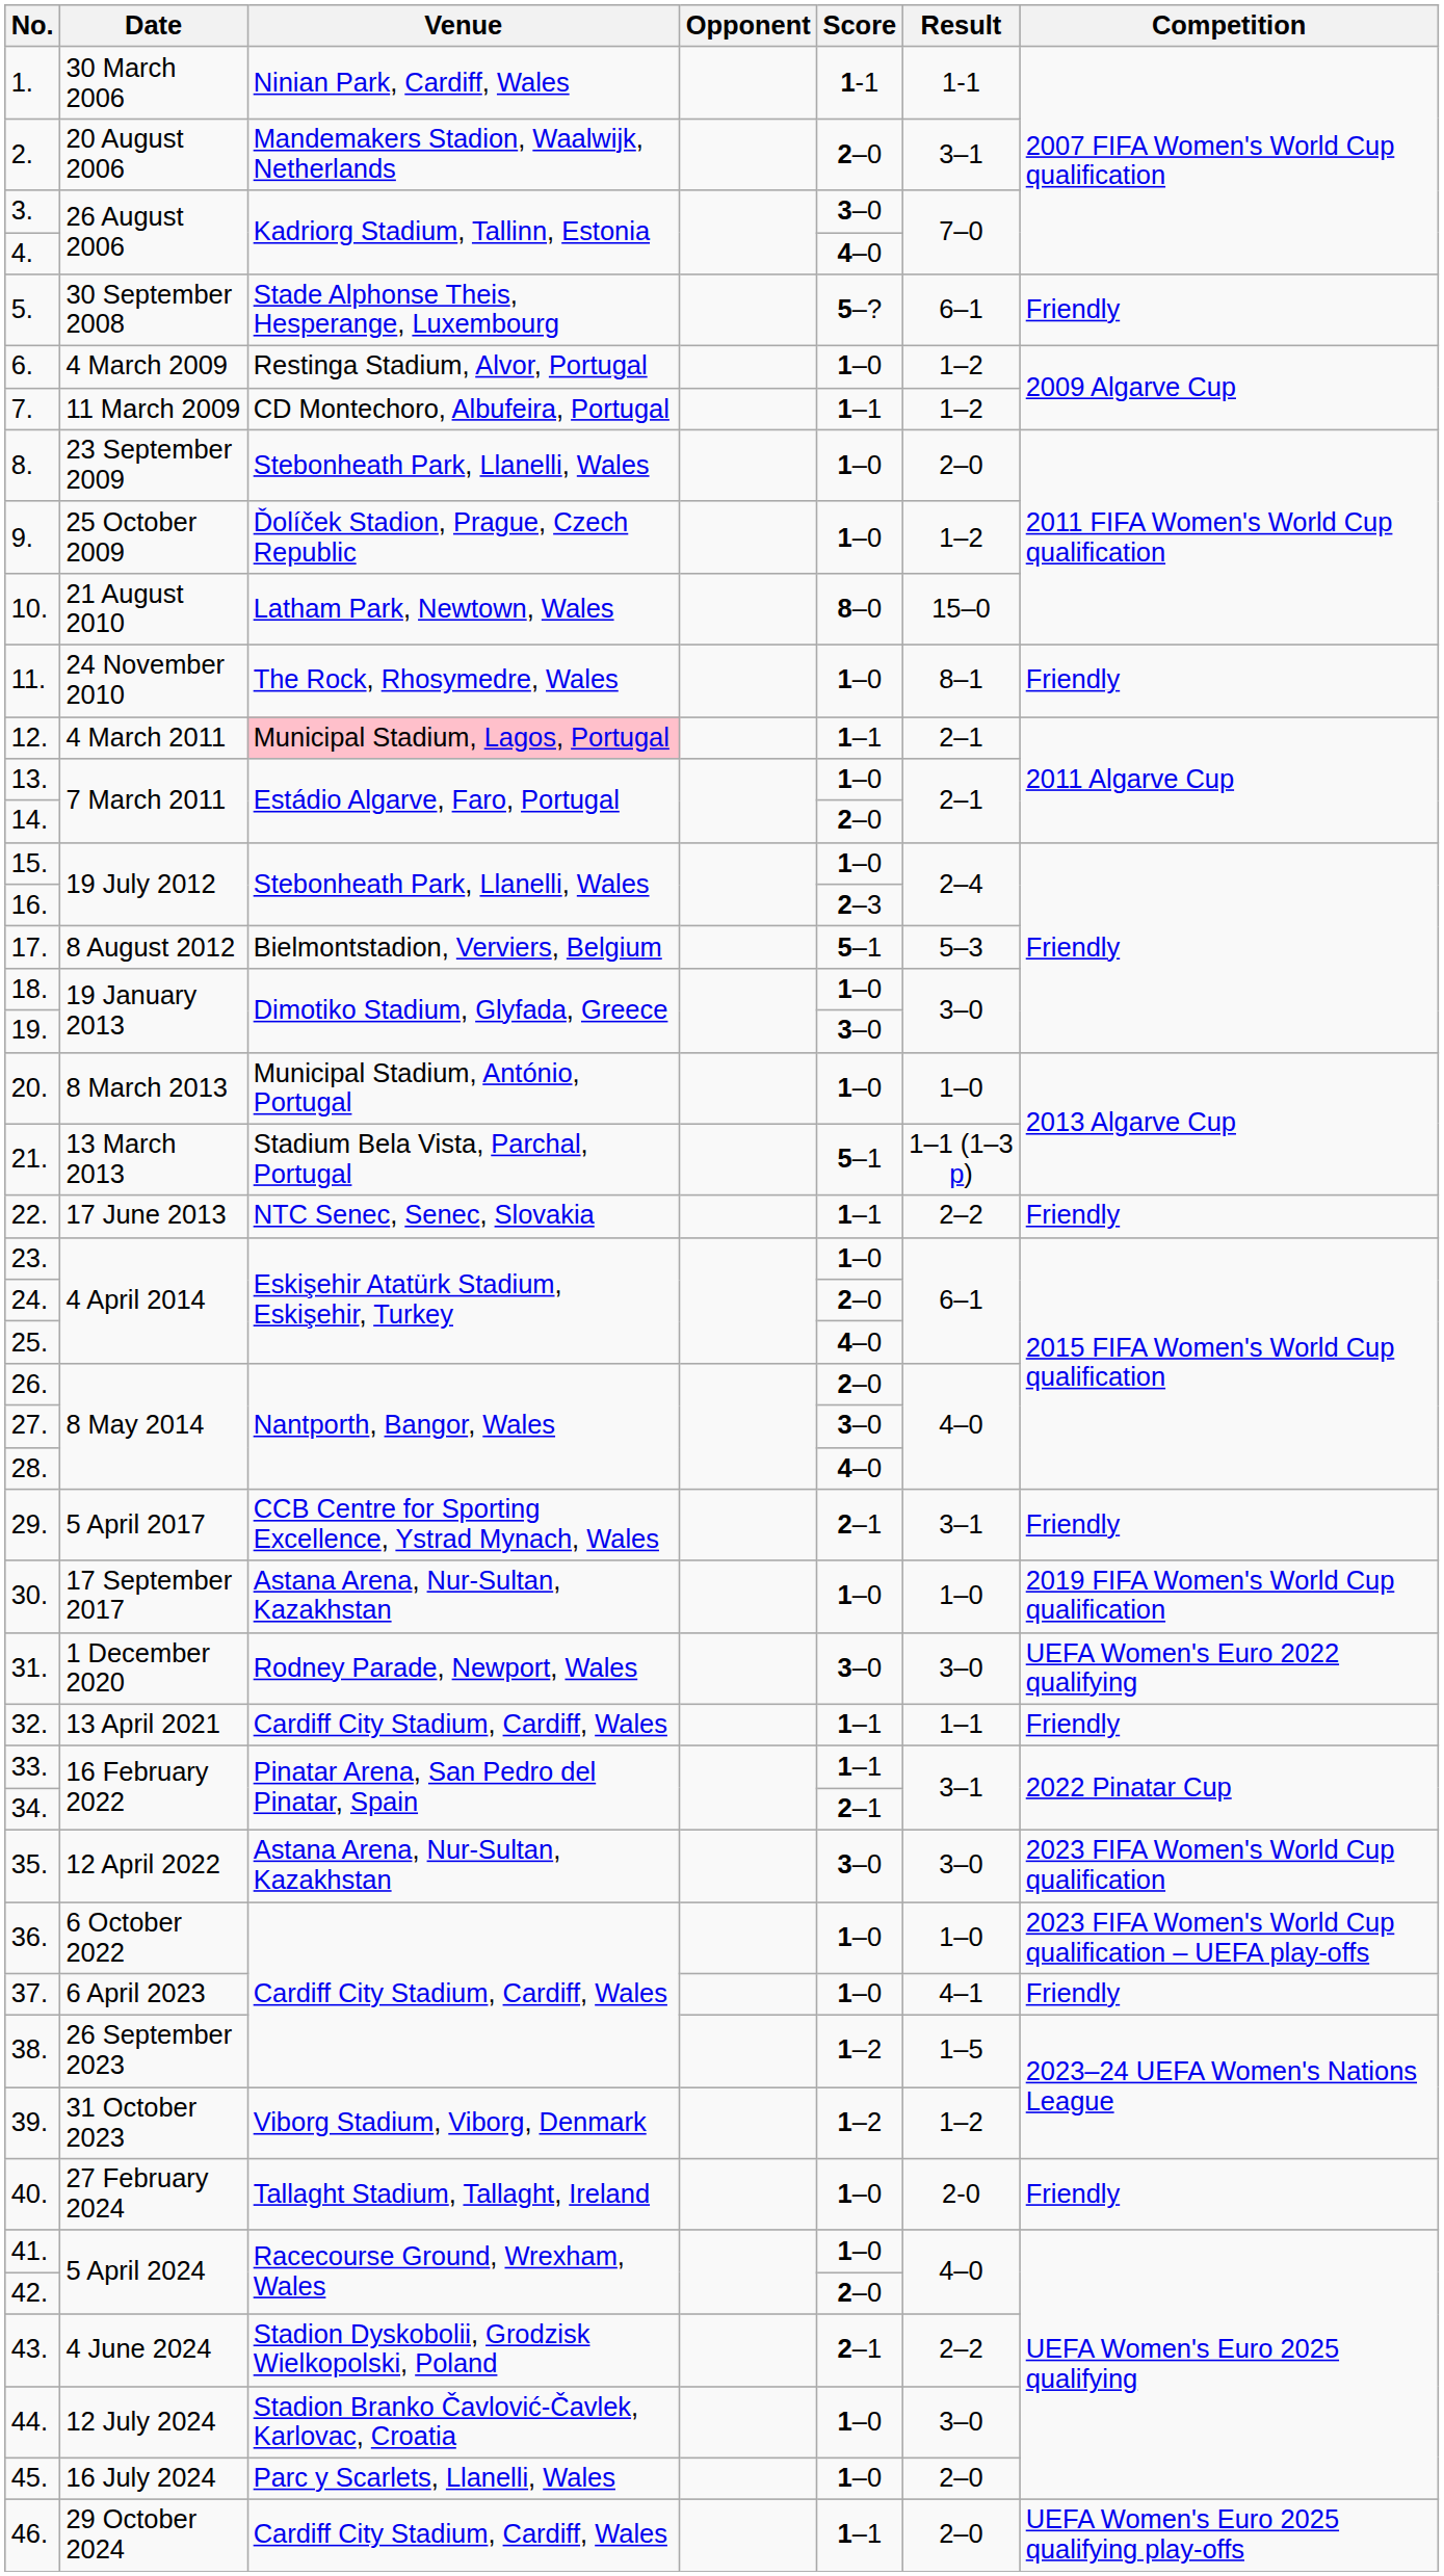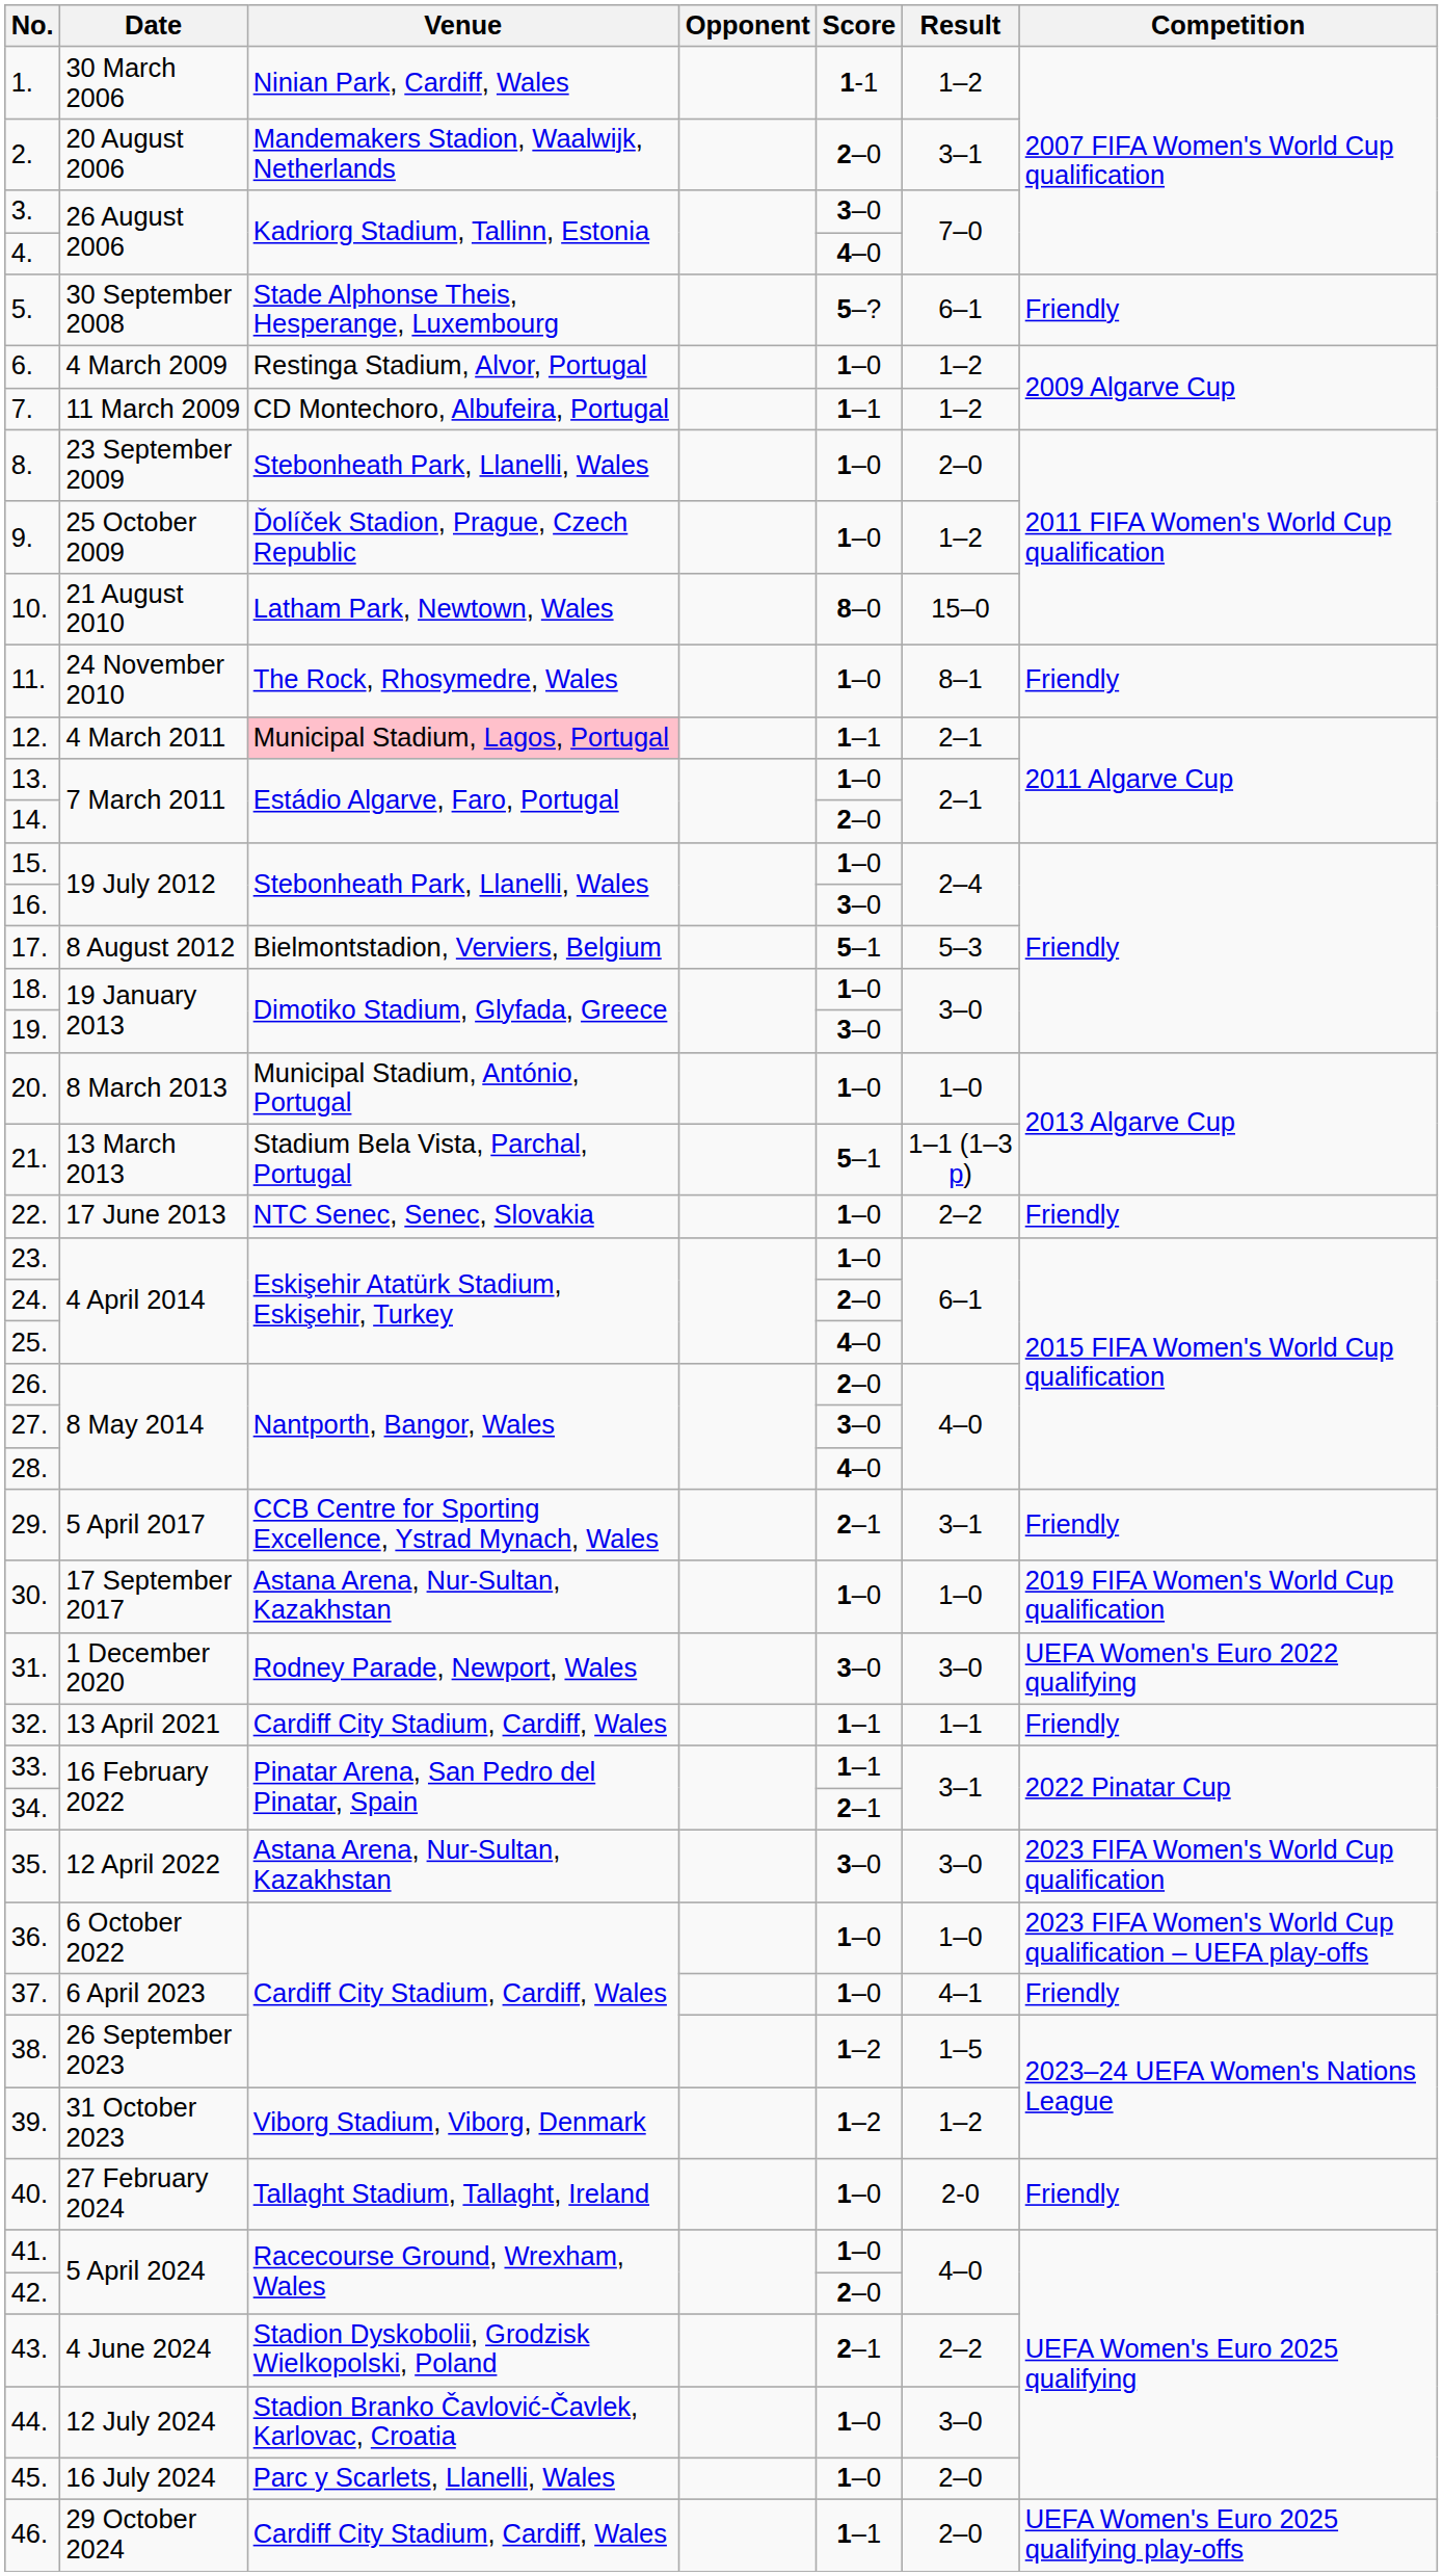 <table class="wikitable">
 <tr>
 <th>No.</th>
 <th>Date</th>
 <th>Venue</th>
 <th>Opponent</th>
 <th>Score</th>
 <th>Result</th>
 <th>Competition</th>
 </tr>
 <tr>
 <td>1.</td>
 <td>30 March 2006</td>
 <td><a href='#'>Ninian Park</a>, <a href='#'>Cardiff</a>, <a href='#'>Wales</a></td>
 <td></td>
 <td align=center><strong>1</strong>-1</td>
-<td align=center>1-1</td>
+<td align=center>1–2</td>
 <td rowspan=4><a href='#'>2007 FIFA Women's World Cup qualification</a></td>
 </tr>
 <tr>
 <td>2.</td>
 <td>20 August 2006</td>
 <td><a href='#'>Mandemakers Stadion</a>, <a href='#'>Waalwijk</a>, <a href='#'>Netherlands</a></td>
 <td></td>
 <td align=center><strong>2</strong>–0</td>
 <td align=center>3–1</td>
 </tr>
 <tr>
 <td>3.</td>
 <td rowspan=2>26 August 2006</td>
 <td rowspan=2><a href='#'>Kadriorg Stadium</a>, <a href='#'>Tallinn</a>, <a href='#'>Estonia</a></td>
 <td rowspan=2></td>
 <td align=center><strong>3</strong>–0</td>
 <td rowspan=2 align=center>7–0</td>
 </tr>
 <tr>
 <td>4.</td>
 <td align=center><strong>4</strong>–0</td>
 </tr>
 <tr>
 <td>5.</td>
 <td>30 September 2008</td>
 <td><a href='#'>Stade Alphonse Theis</a>, <a href='#'>Hesperange</a>, <a href='#'>Luxembourg</a></td>
 <td></td>
 <td align=center><strong>5</strong>–?</td>
 <td align=center>6–1</td>
 <td><a href='#'>Friendly</a></td>
 </tr>
 <tr>
 <td>6.</td>
 <td>4 March 2009</td>
 <td>Restinga Stadium, <a href='#'>Alvor</a>, <a href='#'>Portugal</a></td>
 <td></td>
 <td align=center><strong>1</strong>–0</td>
 <td align=center>1–2</td>
 <td rowspan=2><a href='#'>2009 Algarve Cup</a></td>
 </tr>
 <tr>
 <td>7.</td>
 <td>11 March 2009</td>
 <td>CD Montechoro, <a href='#'>Albufeira</a>, <a href='#'>Portugal</a></td>
 <td></td>
 <td align=center><strong>1</strong>–1</td>
 <td align=center>1–2</td>
 </tr>
 <tr>
 <td>8.</td>
 <td>23 September 2009</td>
 <td><a href='#'>Stebonheath Park</a>, <a href='#'>Llanelli</a>, <a href='#'>Wales</a></td>
 <td></td>
 <td align=center><strong>1</strong>–0</td>
 <td align=center>2–0</td>
 <td rowspan=3><a href='#'>2011 FIFA Women's World Cup qualification</a></td>
 </tr>
 <tr>
 <td>9.</td>
 <td>25 October 2009</td>
 <td><a href='#'>Ďolíček Stadion</a>, <a href='#'>Prague</a>, <a href='#'>Czech Republic</a></td>
 <td></td>
 <td align=center><strong>1</strong>–0</td>
 <td align=center>1–2</td>
 </tr>
 <tr>
 <td>10.</td>
 <td>21 August 2010</td>
 <td><a href='#'>Latham Park</a>, <a href='#'>Newtown</a>, <a href='#'>Wales</a></td>
 <td></td>
 <td align=center><strong>8</strong>–0</td>
 <td align=center>15–0</td>
 </tr>
 <tr>
 <td>11.</td>
 <td>24 November 2010</td>
 <td><a href='#'>The Rock</a>, <a href='#'>Rhosymedre</a>, <a href='#'>Wales</a></td>
 <td></td>
 <td align=center><strong>1</strong>–0</td>
 <td align=center>8–1</td>
 <td><a href='#'>Friendly</a></td>
 </tr>
 <tr>
 <td>12.</td>
 <td>4 March 2011</td>
 <td style="background: pink;">Municipal Stadium, <a href='#'>Lagos</a>, <a href='#'>Portugal</a></td>
 <td></td>
 <td align=center><strong>1</strong>–1</td>
 <td align=center>2–1</td>
 <td rowspan=3><a href='#'>2011 Algarve Cup</a></td>
 </tr>
 <tr>
 <td>13.</td>
 <td rowspan=2>7 March 2011</td>
 <td rowspan="2"><a href='#'>Estádio Algarve</a>, <a href='#'>Faro</a>, <a href='#'>Portugal</a></td>
 <td rowspan=2></td>
 <td align=center><strong>1</strong>–0</td>
 <td rowspan="2" align="center">2–1</td>
 </tr>
 <tr>
 <td>14.</td>
 <td align=center><strong>2</strong>–0</td>
 </tr>
 <tr>
 <td>15.</td>
 <td rowspan=2>19 July 2012</td>
 <td rowspan=2><a href='#'>Stebonheath Park</a>, <a href='#'>Llanelli</a>, <a href='#'>Wales</a></td>
 <td rowspan=2></td>
 <td align=center><strong>1</strong>–0</td>
 <td rowspan=2 align=center>2–4</td>
 <td rowspan=5><a href='#'>Friendly</a></td>
 </tr>
 <tr>
 <td>16.</td>
-<td align=center><strong>2</strong>–3</td>
+<td align=center><strong>3</strong>–0</td>
 </tr>
 <tr>
 <td>17.</td>
 <td>8 August 2012</td>
 <td>Bielmontstadion, <a href='#'>Verviers</a>, <a href='#'>Belgium</a></td>
 <td></td>
 <td align=center><strong>5</strong>–1</td>
 <td align=center>5–3</td>
 </tr>
 <tr>
 <td>18.</td>
 <td rowspan=2>19 January 2013</td>
 <td rowspan=2><a href='#'>Dimotiko Stadium</a>, <a href='#'>Glyfada</a>, <a href='#'>Greece</a></td>
 <td rowspan=2></td>
 <td align=center><strong>1</strong>–0</td>
 <td rowspan=2 align=center>3–0</td>
 </tr>
 <tr>
 <td>19.</td>
 <td align=center><strong>3</strong>–0</td>
 </tr>
 <tr>
 <td>20.</td>
 <td>8 March 2013</td>
 <td>Municipal Stadium, <a href='#'>António</a>, <a href='#'>Portugal</a></td>
 <td></td>
 <td align=center><strong>1</strong>–0</td>
 <td align=center>1–0</td>
 <td rowspan=2><a href='#'>2013 Algarve Cup</a></td>
 </tr>
 <tr>
 <td>21.</td>
 <td>13 March 2013</td>
 <td>Stadium Bela Vista, <a href='#'>Parchal</a>, <a href='#'>Portugal</a></td>
 <td></td>
 <td align=center><strong>5</strong>–1</td>
 <td align=center>1–1  (1–3 <a href='#'>p</a>)</td>
 </tr>
 <tr>
 <td>22.</td>
 <td>17 June 2013</td>
 <td><a href='#'>NTC Senec</a>, <a href='#'>Senec</a>, <a href='#'>Slovakia</a></td>
 <td></td>
-<td align=center><strong>1</strong>–1</td>
+<td align=center><strong>1</strong>–0</td>
 <td align=center>2–2</td>
 <td><a href='#'>Friendly</a></td>
 </tr>
 <tr>
 <td>23.</td>
 <td rowspan=3>4 April 2014</td>
 <td rowspan=3><a href='#'>Eskişehir Atatürk Stadium</a>, <a href='#'>Eskişehir</a>, <a href='#'>Turkey</a></td>
 <td rowspan=3></td>
 <td align=center><strong>1</strong>–0</td>
 <td rowspan=3 align=center>6–1</td>
 <td rowspan=6><a href='#'>2015 FIFA Women's World Cup qualification</a></td>
 </tr>
 <tr>
 <td>24.</td>
 <td align=center><strong>2</strong>–0</td>
 </tr>
 <tr>
 <td>25.</td>
 <td align=center><strong>4</strong>–0</td>
 </tr>
 <tr>
 <td>26.</td>
 <td rowspan=3>8 May 2014</td>
 <td rowspan=3><a href='#'>Nantporth</a>, <a href='#'>Bangor</a>, <a href='#'>Wales</a></td>
 <td rowspan=3></td>
 <td align=center><strong>2</strong>–0</td>
 <td rowspan=3 align=center>4–0</td>
 </tr>
 <tr>
 <td>27.</td>
 <td align=center><strong>3</strong>–0</td>
 </tr>
 <tr>
 <td>28.</td>
 <td align=center><strong>4</strong>–0</td>
 </tr>
 <tr>
 <td>29.</td>
 <td>5 April 2017</td>
 <td><a href='#'>CCB Centre for Sporting Excellence</a>, <a href='#'>Ystrad Mynach</a>, <a href='#'>Wales</a></td>
 <td></td>
 <td align=center><strong>2</strong>–1</td>
 <td align=center>3–1</td>
 <td><a href='#'>Friendly</a></td>
 </tr>
 <tr>
 <td>30.</td>
 <td>17 September 2017</td>
 <td><a href='#'>Astana Arena</a>, <a href='#'>Nur-Sultan</a>, <a href='#'>Kazakhstan</a></td>
 <td></td>
 <td align="center"><strong>1</strong>–0</td>
 <td align="center">1–0</td>
 <td><a href='#'>2019 FIFA Women's World Cup qualification</a></td>
 </tr>
 <tr>
 <td>31.</td>
 <td>1 December 2020</td>
 <td><a href='#'>Rodney Parade</a>, <a href='#'>Newport</a>, <a href='#'>Wales</a></td>
 <td></td>
 <td align=center><strong>3</strong>–0</td>
 <td align=center>3–0</td>
 <td><a href='#'>UEFA Women's Euro 2022 qualifying</a></td>
 </tr>
 <tr>
 <td>32.</td>
 <td>13 April 2021</td>
 <td><a href='#'>Cardiff City Stadium</a>, <a href='#'>Cardiff</a>, <a href='#'>Wales</a></td>
 <td></td>
 <td align=center><strong>1</strong>–1</td>
 <td align=center>1–1</td>
 <td><a href='#'>Friendly</a></td>
 </tr>
 <tr>
 <td>33.</td>
 <td rowspan="2">16 February 2022</td>
 <td rowspan=2><a href='#'>Pinatar Arena</a>, <a href='#'>San Pedro del Pinatar</a>, <a href='#'>Spain</a></td>
 <td rowspan="2"></td>
 <td align=center><strong>1</strong>–1</td>
 <td rowspan="2" align=center>3–1</td>
 <td rowspan="2"><a href='#'>2022 Pinatar Cup</a></td>
 </tr>
 <tr>
 <td>34.</td>
 <td align=center><strong>2</strong>–1</td>
 </tr>
 <tr>
 <td>35.</td>
 <td>12 April 2022</td>
 <td><a href='#'>Astana Arena</a>, <a href='#'>Nur-Sultan</a>, <a href='#'>Kazakhstan</a></td>
 <td></td>
 <td align=center><strong>3</strong>–0</td>
 <td align=center>3–0</td>
 <td><a href='#'>2023 FIFA Women's World Cup qualification</a></td>
 </tr>
 <tr>
 <td>36.</td>
 <td>6 October 2022</td>
 <td rowspan=3><a href='#'>Cardiff City Stadium</a>, <a href='#'>Cardiff</a>, <a href='#'>Wales</a></td>
 <td></td>
 <td align=center><strong>1</strong>–0</td>
 <td align=center>1–0</td>
 <td><a href='#'>2023 FIFA Women's World Cup qualification – UEFA play-offs</a></td>
 </tr>
 <tr>
 <td>37.</td>
 <td>6 April 2023</td>
 <td></td>
 <td align=center><strong>1</strong>–0</td>
 <td align=center>4–1</td>
 <td><a href='#'>Friendly</a></td>
 </tr>
 <tr>
 <td>38.</td>
 <td>26 September 2023</td>
 <td></td>
 <td align=center><strong>1</strong>–2</td>
 <td align=center>1–5</td>
 <td rowspan=2><a href='#'>2023–24 UEFA Women's Nations League</a></td>
 </tr>
 <tr>
 <td>39.</td>
 <td>31 October 2023</td>
 <td><a href='#'>Viborg Stadium</a>, <a href='#'>Viborg</a>, <a href='#'>Denmark</a></td>
 <td></td>
 <td align=center><strong>1</strong>–2</td>
 <td align=center>1–2</td>
 </tr>
 <tr>
 <td>40.</td>
 <td>27 February 2024</td>
 <td><a href='#'>Tallaght Stadium</a>, <a href='#'>Tallaght</a>, <a href='#'>Ireland</a></td>
 <td></td>
 <td align=center><strong>1</strong>–0</td>
 <td align=center>2-0</td>
 <td><a href='#'>Friendly</a></td>
 </tr>
 <tr>
 <td>41.</td>
 <td rowspan="2">5 April 2024</td>
 <td rowspan=2><a href='#'>Racecourse Ground</a>, <a href='#'>Wrexham</a>, <a href='#'>Wales</a></td>
 <td rowspan="2"></td>
 <td align=center><strong>1</strong>–0</td>
 <td rowspan="2" align=center>4–0</td>
 <td rowspan="5"><a href='#'>UEFA Women's Euro 2025 qualifying</a></td>
 </tr>
 <tr>
 <td>42.</td>
 <td align=center><strong>2</strong>–0</td>
 </tr>
 <tr>
 <td>43.</td>
 <td>4 June 2024</td>
 <td><a href='#'>Stadion Dyskobolii</a>, <a href='#'>Grodzisk Wielkopolski</a>, <a href='#'>Poland</a></td>
 <td></td>
 <td align=center><strong>2</strong>–1</td>
 <td align=center>2–2</td>
 </tr>
 <tr>
 <td>44.</td>
 <td>12 July 2024</td>
 <td><a href='#'>Stadion Branko Čavlović-Čavlek</a>, <a href='#'>Karlovac</a>, <a href='#'>Croatia</a></td>
 <td></td>
 <td align=center><strong>1</strong>–0</td>
 <td align=center>3–0</td>
 </tr>
 <tr>
 <td>45.</td>
 <td>16 July 2024</td>
 <td><a href='#'>Parc y Scarlets</a>, <a href='#'>Llanelli</a>, <a href='#'>Wales</a></td>
 <td></td>
 <td align=center><strong>1</strong>–0</td>
 <td align=center>2–0</td>
 </tr>
 <tr>
 <td>46.</td>
 <td>29 October 2024</td>
 <td><a href='#'>Cardiff City Stadium</a>, <a href='#'>Cardiff</a>, <a href='#'>Wales</a></td>
 <td></td>
 <td align=center><strong>1</strong>–1</td>
 <td align=center>2–0</td>
 <td><a href='#'>UEFA Women's Euro 2025 qualifying play-offs</a></td>
 </tr>
 <tr>
 </tr>
 </table>
